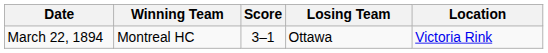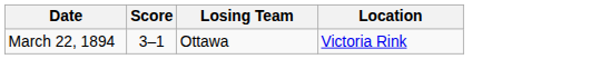 <table class="wikitable">
 <tr>
 <th width="120">Date</th>
-<th width="140">Winning Team</th>
 <th width="5">Score</th>
 <th width="140">Losing Team</th>
 <th width="145">Location</th>
 </tr>
 <tr>
 <td>March 22, 1894</td>
-<td>Montreal HC</td>
 <td align="center">3–1</td>
 <td>Ottawa</td>
 <td><a href='#'>Victoria Rink</a></td>
 </tr>
 </table>
